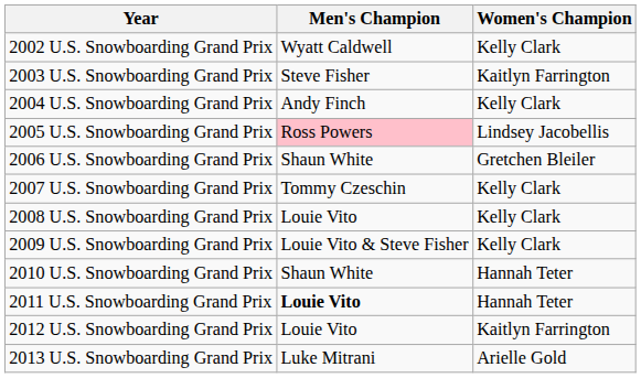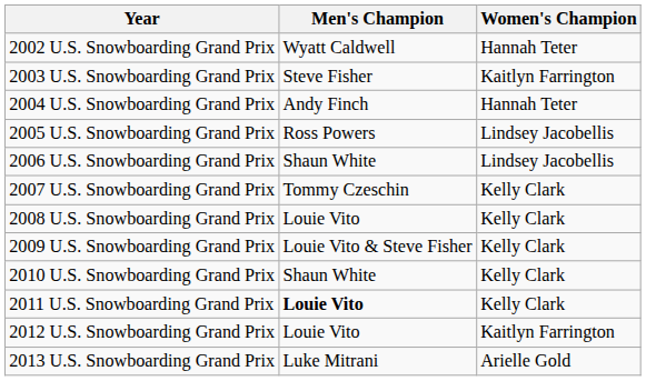 <table class="wikitable">
 <tr>
 <th>Year</th>
 <th>Men's Champion</th>
 <th>Women's Champion</th>
 </tr>
 <tr>
 <td>2002 U.S. Snowboarding Grand Prix</td>
 <td>Wyatt Caldwell</td>
-<td>Kelly Clark</td>
+<td>Hannah Teter</td>
 </tr>
 <tr>
 <td>2003 U.S. Snowboarding Grand Prix</td>
 <td>Steve Fisher</td>
 <td>Kaitlyn Farrington</td>
 </tr>
 <tr>
 <td>2004 U.S. Snowboarding Grand Prix</td>
 <td>Andy Finch</td>
-<td>Kelly Clark</td>
+<td>Hannah Teter</td>
 </tr>
 <tr>
 <td>2005 U.S. Snowboarding Grand Prix</td>
-<td style="background: pink;">Ross Powers</td>
+<td>Ross Powers</td>
 <td>Lindsey Jacobellis</td>
 </tr>
 <tr>
 <td>2006 U.S. Snowboarding Grand Prix</td>
 <td>Shaun White</td>
-<td>Gretchen Bleiler</td>
+<td>Lindsey Jacobellis</td>
 </tr>
 <tr>
 <td>2007 U.S. Snowboarding Grand Prix</td>
 <td>Tommy Czeschin</td>
 <td>Kelly Clark</td>
 </tr>
 <tr>
 <td>2008 U.S. Snowboarding Grand Prix</td>
 <td>Louie Vito</td>
 <td>Kelly Clark</td>
 </tr>
 <tr>
 <td>2009 U.S. Snowboarding Grand Prix</td>
 <td>Louie Vito & Steve Fisher</td>
 <td>Kelly Clark</td>
 </tr>
 <tr>
 <td>2010 U.S. Snowboarding Grand Prix</td>
 <td>Shaun White</td>
-<td>Hannah Teter</td>
+<td>Kelly Clark</td>
 </tr>
 <tr>
 <td>2011 U.S. Snowboarding Grand Prix</td>
 <td><strong>Louie Vito</strong></td>
-<td>Hannah Teter</td>
+<td>Kelly Clark</td>
 </tr>
 <tr>
 <td>2012 U.S. Snowboarding Grand Prix</td>
 <td>Louie Vito</td>
 <td>Kaitlyn Farrington</td>
 </tr>
 <tr>
 <td>2013 U.S. Snowboarding Grand Prix</td>
 <td>Luke Mitrani</td>
 <td>Arielle Gold</td>
 </tr>
 </table>
